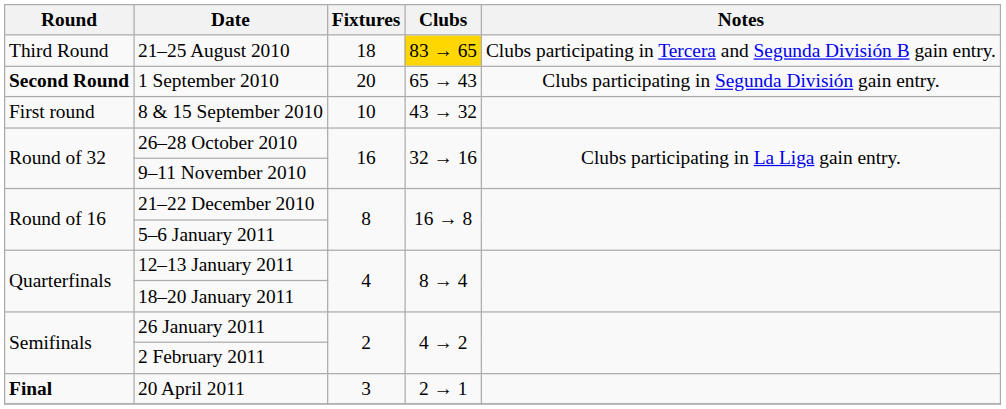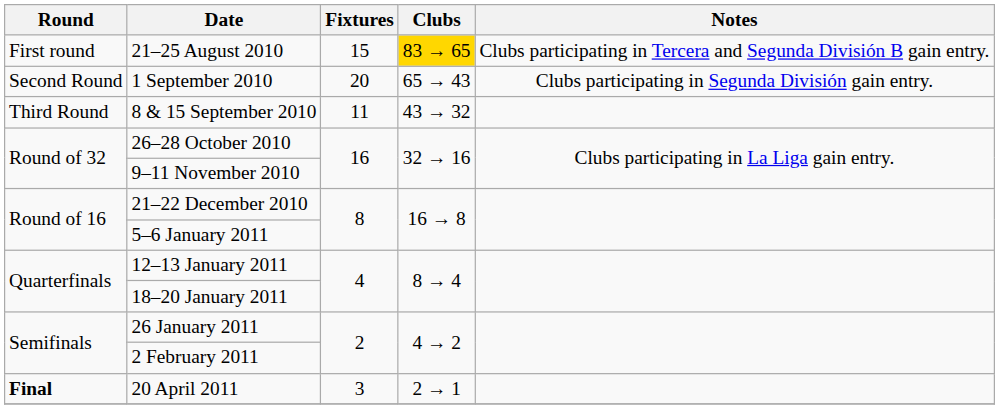 <table class="wikitable">
 <tr>
 <th>Round</th>
 <th>Date</th>
 <th>Fixtures</th>
 <th>Clubs</th>
 <th>Notes</th>
 </tr>
 <tr>
-<td>Third Round</td>
+<td>First round</td>
 <td>21–25 August 2010</td>
-<td align="center">18</td>
+<td align="center">15</td>
 <td align="center" style="background: gold;">83 → 65</td>
 <td align="center">Clubs participating in <a href='#'>Tercera</a> and <a href='#'>Segunda División B</a> gain entry.</td>
 </tr>
 <tr>
-<td><strong>Second Round</strong></td>
+<td>Second Round</td>
 <td>1 September 2010</td>
 <td align="center">20</td>
 <td align="center">65 → 43</td>
 <td align="center">Clubs participating in <a href='#'>Segunda División</a> gain entry.</td>
 </tr>
 <tr>
-<td>First round</td>
+<td>Third Round</td>
 <td>8 & 15 September 2010</td>
-<td align="center">10</td>
+<td align="center">11</td>
 <td align="center">43 → 32</td>
 <td></td>
 </tr>
 <tr>
 <td rowspan="2">Round of 32</td>
 <td>26–28 October 2010</td>
 <td rowspan="2" align="center">16</td>
 <td rowspan="2" align="center">32 → 16</td>
 <td rowspan="2" align="center">Clubs participating in <a href='#'>La Liga</a> gain entry.</td>
 </tr>
 <tr>
 <td>9–11 November 2010</td>
 </tr>
 <tr>
 <td rowspan="2">Round of 16</td>
 <td>21–22 December 2010</td>
 <td rowspan="2" align="center">8</td>
 <td rowspan="2" align="center">16 → 8</td>
 <td rowspan="2" align="center"></td>
 </tr>
 <tr>
 <td>5–6 January 2011</td>
 </tr>
 <tr>
 <td rowspan="2">Quarterfinals</td>
 <td>12–13 January 2011</td>
 <td rowspan="2" align="center">4</td>
 <td rowspan="2" align="center">8 → 4</td>
 <td rowspan="2" align="center"></td>
 </tr>
 <tr>
 <td>18–20 January 2011</td>
 </tr>
 <tr>
 <td rowspan="2">Semifinals</td>
 <td>26 January 2011</td>
 <td rowspan="2" align="center">2</td>
 <td rowspan="2" align="center">4 → 2</td>
 <td rowspan="2" align="center"></td>
 </tr>
 <tr>
 <td>2 February 2011</td>
 </tr>
 <tr>
 <td><strong>Final</strong></td>
 <td>20 April 2011</td>
 <td align="center">3</td>
 <td align="center">2 → 1</td>
 <td align="center"></td>
 </tr>
 <tr>
 </tr>
 </table>
